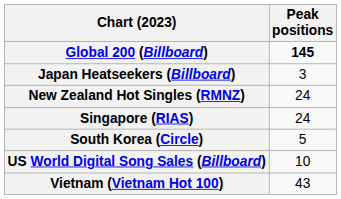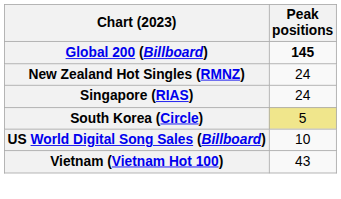 <table class="wikitable sortable plainrowheaders" style="text-align:center">
 <tr>
 <th scope="col">Chart (2023)</th>
 <th scope="col">Peak<br>positions</th>
 </tr>
 <tr>
 <th scope="row"><a href='#'>Global 200</a> (<em><a href='#'>Billboard</a></em>)</th>
 <td><strong>145</strong></td>
-</tr>
-<tr>
-<th scope="row">Japan Heatseekers (<em><a href='#'>Billboard</a></em>)</th>
-<td>3</td>
 </tr>
 <tr>
 <th scope="row">New Zealand Hot Singles (<a href='#'>RMNZ</a>)</th>
 <td>24</td>
 </tr>
 <tr>
 <th scope="row">Singapore (<a href='#'>RIAS</a>)</th>
 <td>24</td>
 </tr>
 <tr>
 <th scope="row">South Korea (<a href='#'>Circle</a>)</th>
-<td>5</td>
+<td style="background: khaki;">5</td>
 </tr>
 <tr>
 <th scope="row">US <a href='#'>World Digital Song Sales</a> (<em><a href='#'>Billboard</a></em>)</th>
 <td>10</td>
 </tr>
 <tr>
 <th scope="row">Vietnam (<a href='#'>Vietnam Hot 100</a>)</th>
 <td>43</td>
 </tr>
 </table>
